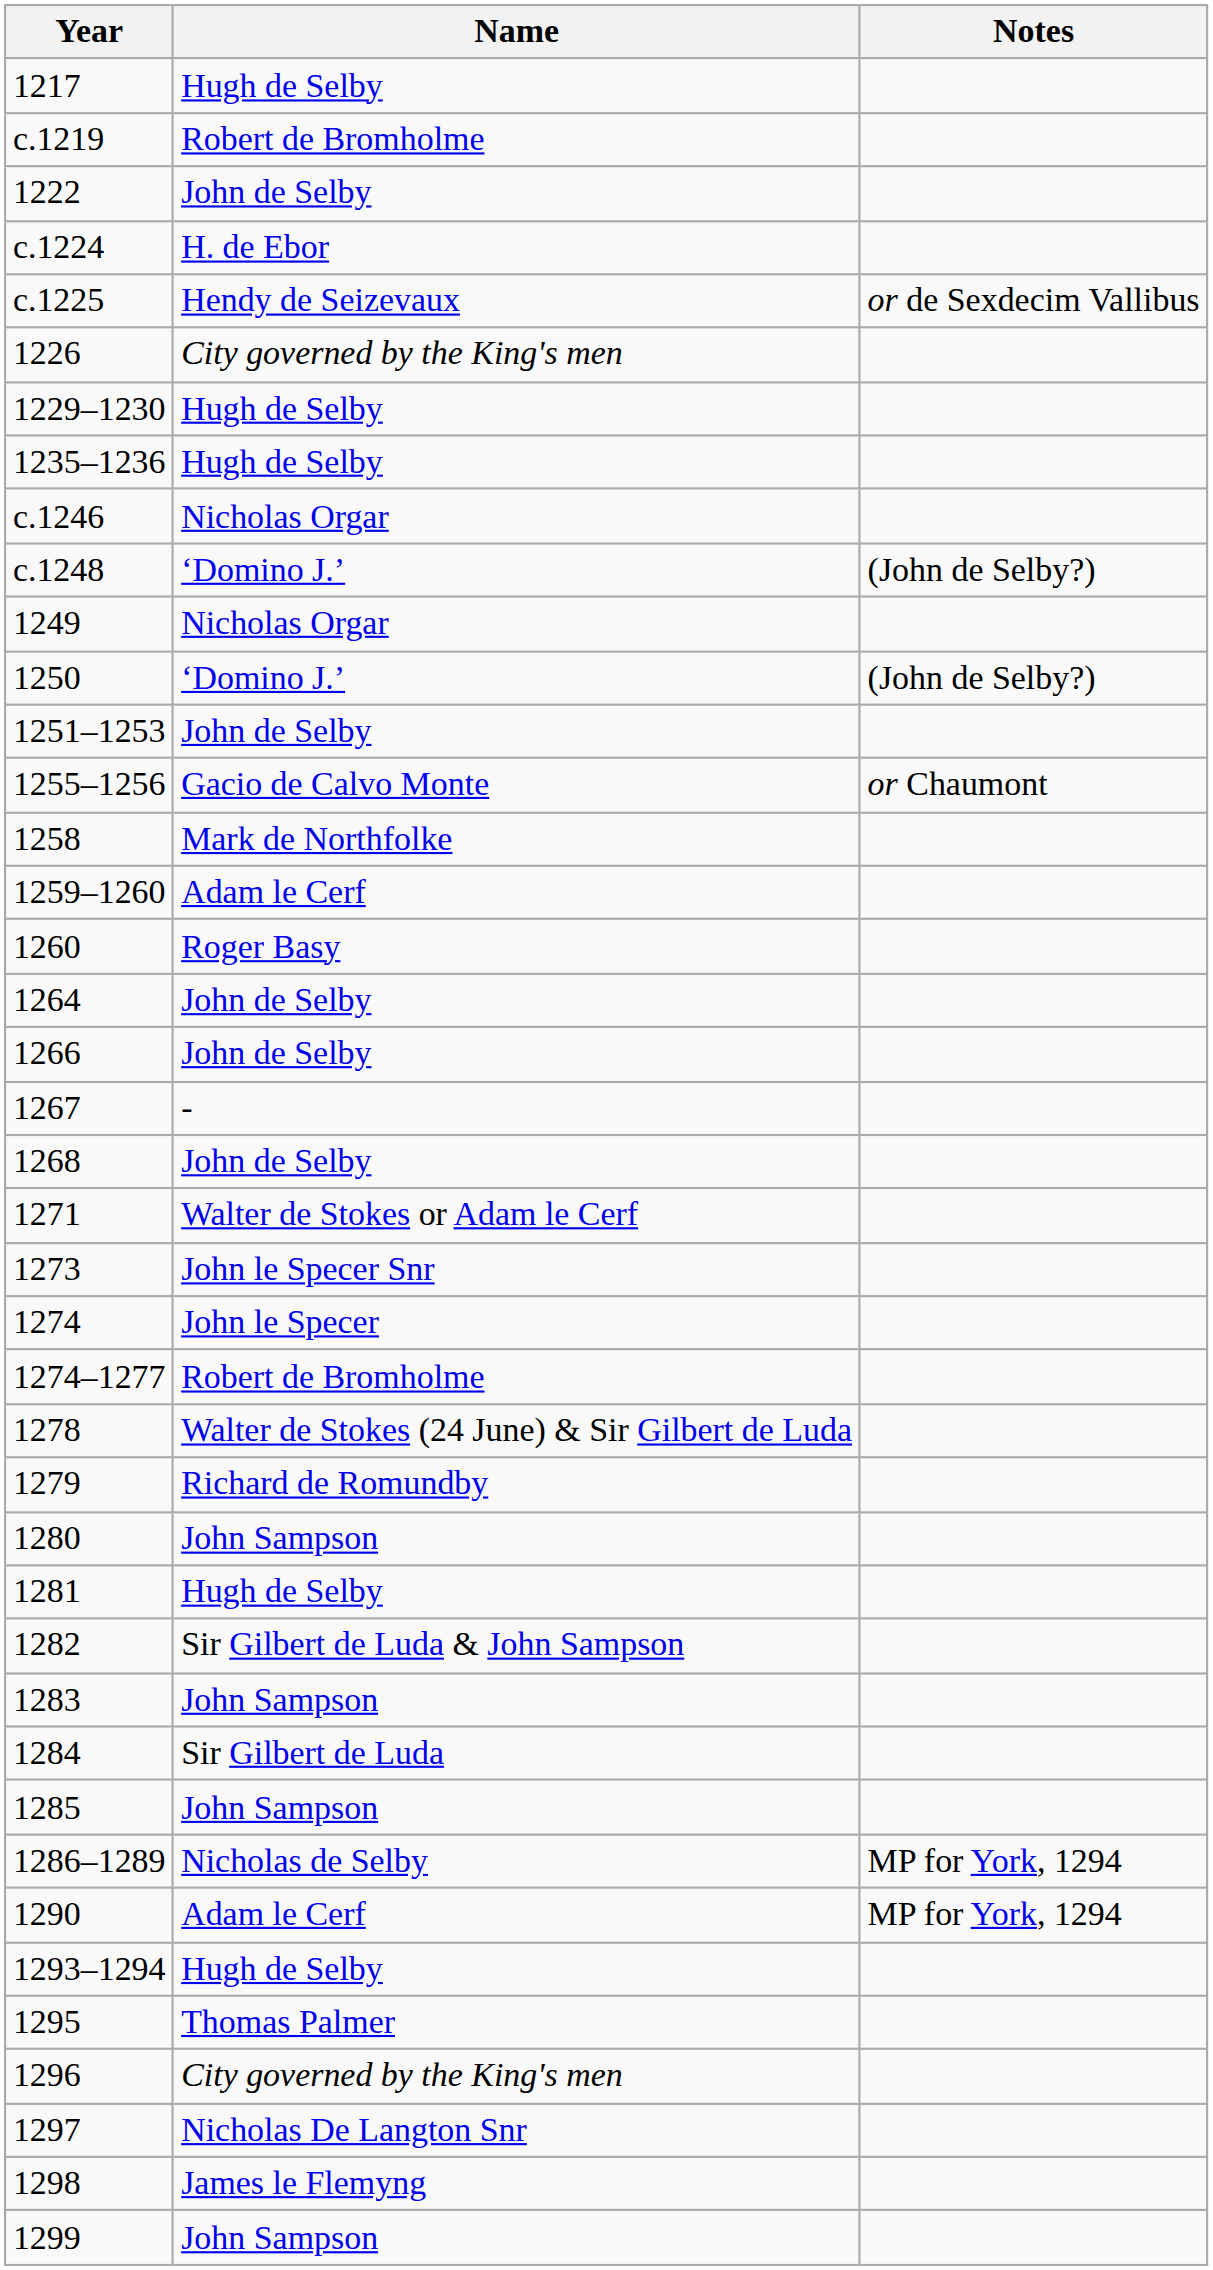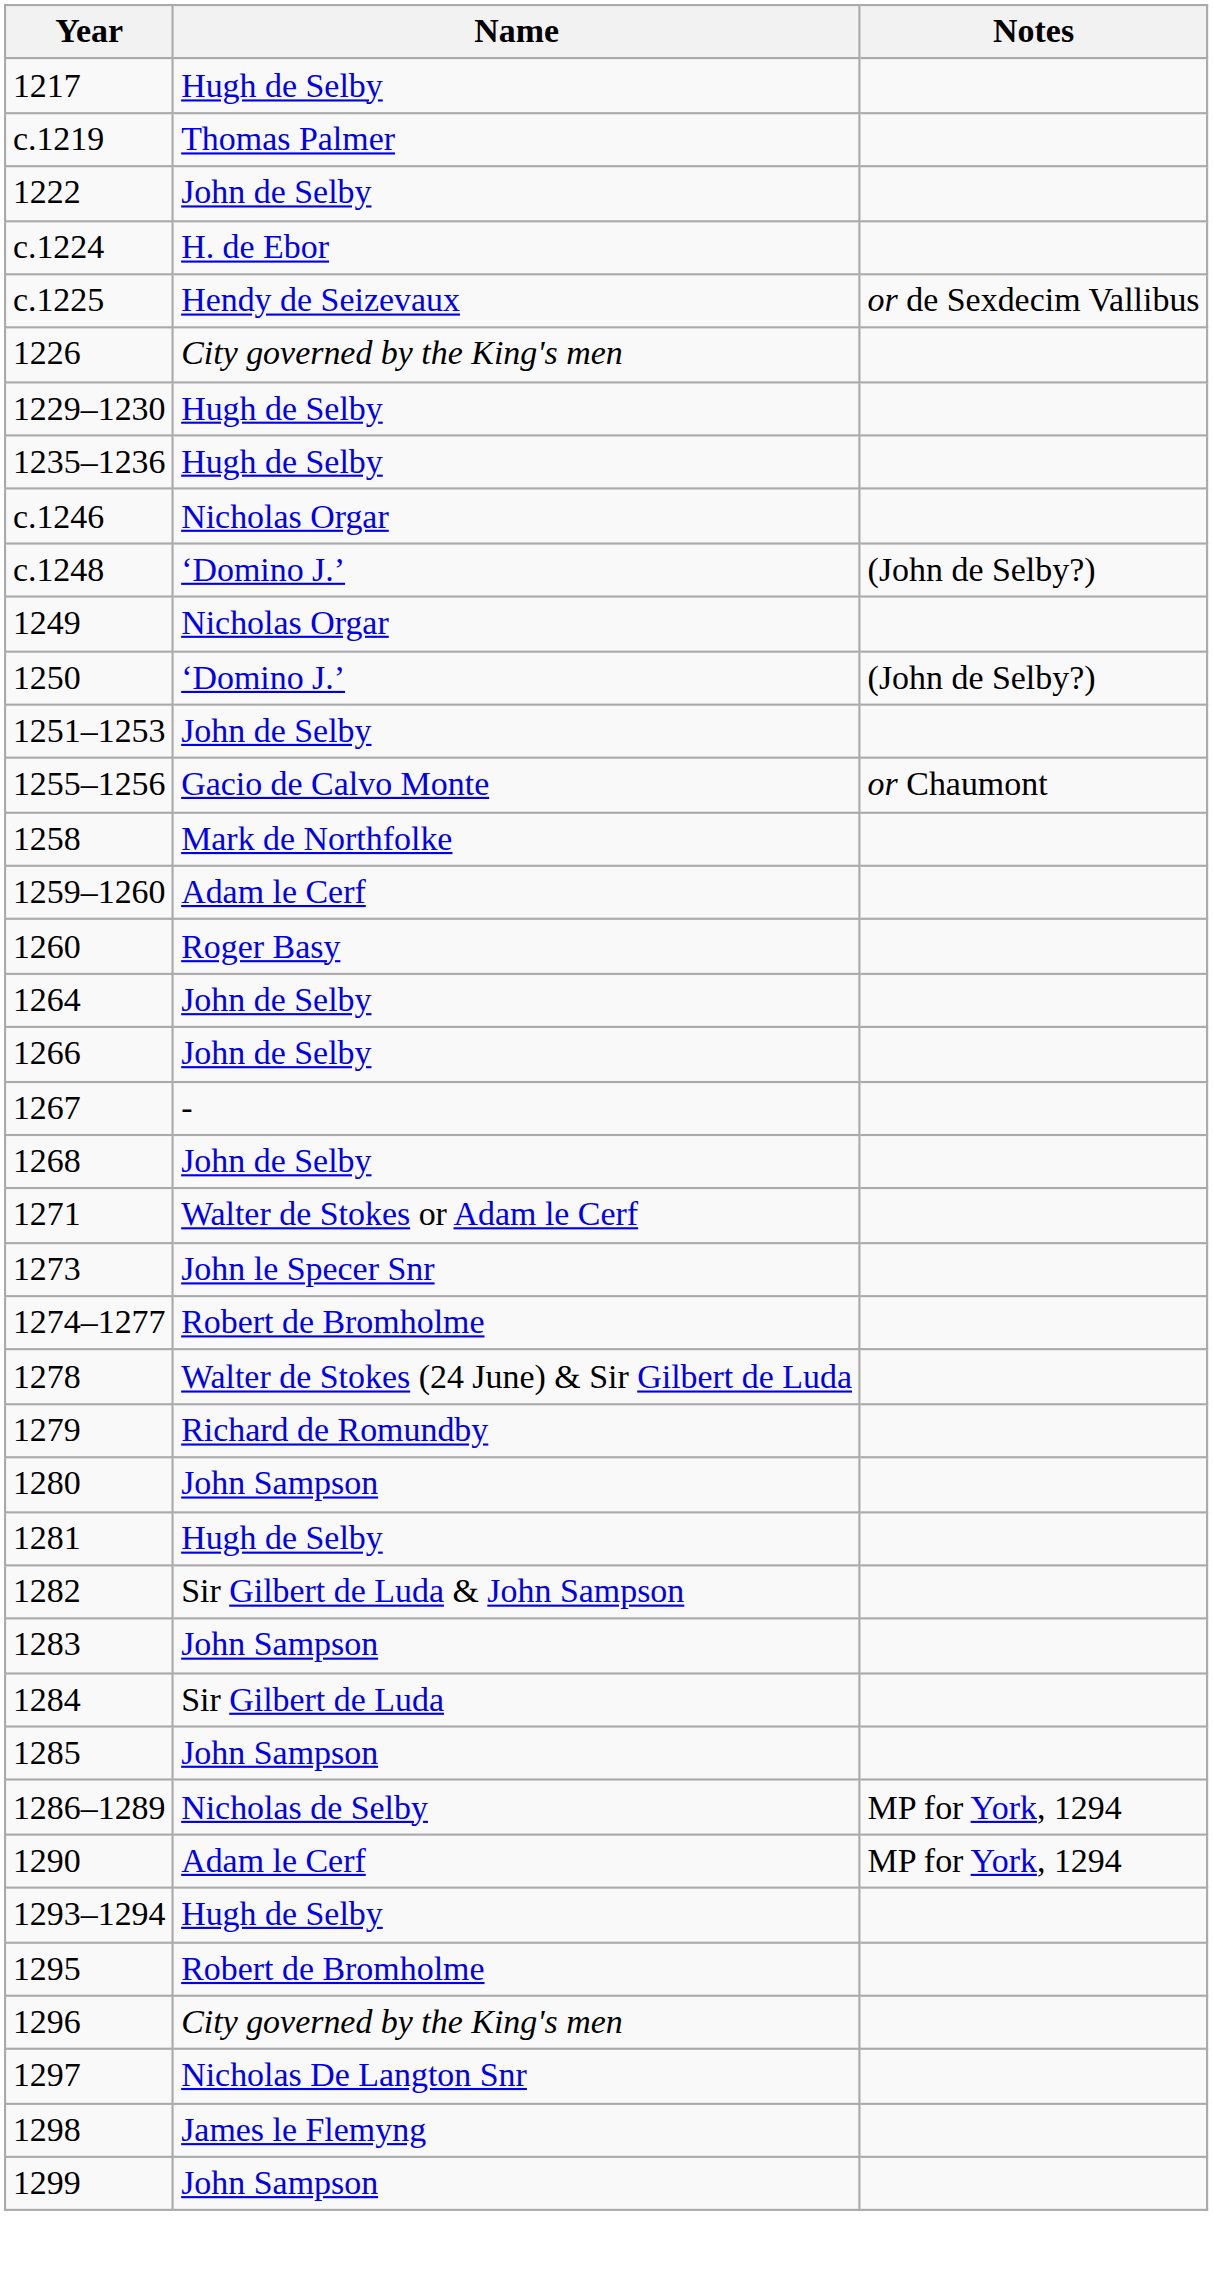 <table class="wikitable">
 <tr>
 <th>Year</th>
 <th>Name</th>
 <th>Notes</th>
 </tr>
 <tr>
 <td>1217</td>
 <td><a href='#'>Hugh de Selby</a></td>
 <td></td>
 </tr>
 <tr>
 <td>c.1219</td>
-<td><a href='#'>Robert de Bromholme</a></td>
+<td><a href='#'>Thomas Palmer</a> </td>
 <td></td>
 </tr>
 <tr>
 <td>1222</td>
 <td><a href='#'>John de Selby</a></td>
 <td></td>
 </tr>
 <tr>
 <td>c.1224</td>
 <td><a href='#'>H. de Ebor</a></td>
 <td></td>
 </tr>
 <tr>
 <td>c.1225</td>
 <td><a href='#'>Hendy de Seizevaux</a> </td>
 <td><em>or</em> de Sexdecim Vallibus</td>
 </tr>
 <tr>
 <td>1226</td>
 <td><em>City governed by the King's men</em> </td>
 <td></td>
 </tr>
 <tr>
 <td>1229–1230</td>
 <td><a href='#'>Hugh de Selby</a> </td>
 <td></td>
 </tr>
 <tr>
 <td>1235–1236</td>
 <td><a href='#'>Hugh de Selby</a></td>
 <td></td>
 </tr>
 <tr>
 <td>c.1246</td>
 <td><a href='#'>Nicholas Orgar</a></td>
 <td></td>
 </tr>
 <tr>
 <td>c.1248</td>
 <td><a href='#'>‘Domino J.’</a></td>
 <td>(John de Selby?)</td>
 </tr>
 <tr>
 <td>1249</td>
 <td><a href='#'>Nicholas Orgar</a> </td>
 <td></td>
 </tr>
 <tr>
 <td>1250</td>
 <td><a href='#'>‘Domino J.’</a></td>
 <td>(John de Selby?)</td>
 </tr>
 <tr>
 <td>1251–1253</td>
 <td><a href='#'>John de Selby</a></td>
 <td></td>
 </tr>
 <tr>
 <td>1255–1256</td>
 <td><a href='#'>Gacio de Calvo Monte</a> </td>
 <td><em>or</em> Chaumont</td>
 </tr>
 <tr>
 <td>1258</td>
 <td><a href='#'>Mark de Northfolke</a></td>
 <td></td>
 </tr>
 <tr>
 <td>1259–1260</td>
 <td><a href='#'>Adam le Cerf</a> </td>
 <td></td>
 </tr>
 <tr>
 <td>1260</td>
 <td><a href='#'>Roger Basy</a> </td>
 <td></td>
 </tr>
 <tr>
 <td>1264</td>
 <td><a href='#'>John de Selby</a></td>
 <td></td>
 </tr>
 <tr>
 <td>1266</td>
 <td><a href='#'>John de Selby</a></td>
 <td></td>
 </tr>
 <tr>
 <td>1267</td>
 <td>-</td>
 </tr>
 <tr>
 <td>1268</td>
 <td><a href='#'>John de Selby</a></td>
 <td></td>
 </tr>
 <tr>
 <td>1271</td>
 <td><a href='#'>Walter de Stokes</a> or <a href='#'>Adam le Cerf</a></td>
 <td></td>
 </tr>
 <tr>
 <td>1273</td>
 <td><a href='#'>John le Specer Snr</a> </td>
 <td></td>
 </tr>
 <tr>
-<td>1274</td>
-<td><a href='#'>John le Specer</a></td>
-<td></td>
-</tr>
-<tr>
 <td>1274–1277</td>
 <td><a href='#'>Robert de Bromholme</a> </td>
 <td></td>
 </tr>
 <tr>
 <td>1278</td>
 <td><a href='#'>Walter de Stokes</a> (24 June) & Sir <a href='#'>Gilbert de Luda</a></td>
 <td></td>
 </tr>
 <tr>
 <td>1279</td>
 <td><a href='#'>Richard de Romundby</a></td>
 <td></td>
 </tr>
 <tr>
 <td>1280</td>
 <td><a href='#'>John Sampson</a></td>
 <td></td>
 </tr>
 <tr>
 <td>1281</td>
 <td><a href='#'>Hugh de Selby</a></td>
 <td></td>
 </tr>
 <tr>
 <td>1282</td>
 <td>Sir <a href='#'>Gilbert de Luda</a> & <a href='#'>John Sampson</a></td>
 <td></td>
 </tr>
 <tr>
 <td>1283</td>
 <td><a href='#'>John Sampson</a> </td>
 <td></td>
 </tr>
 <tr>
 <td>1284</td>
 <td>Sir <a href='#'>Gilbert de Luda</a> </td>
 <td></td>
 </tr>
 <tr>
 <td>1285</td>
 <td><a href='#'>John Sampson</a> </td>
 <td></td>
 </tr>
 <tr>
 <td>1286–1289</td>
 <td><a href='#'>Nicholas de Selby</a> </td>
 <td>MP for <a href='#'>York</a>, 1294</td>
 </tr>
 <tr>
 <td>1290</td>
 <td><a href='#'>Adam le Cerf</a> </td>
 <td>MP for <a href='#'>York</a>, 1294</td>
 </tr>
 <tr>
 <td>1293–1294</td>
 <td><a href='#'>Hugh de Selby</a></td>
 <td></td>
 </tr>
 <tr>
 <td>1295</td>
-<td><a href='#'>Thomas Palmer</a> </td>
+<td><a href='#'>Robert de Bromholme</a></td>
 <td></td>
 </tr>
 <tr>
 <td>1296</td>
 <td><em>City governed by the King's men</em> </td>
 <td></td>
 </tr>
 <tr>
 <td>1297</td>
 <td><a href='#'>Nicholas De Langton Snr</a> </td>
 <td></td>
 </tr>
 <tr>
 <td>1298</td>
 <td><a href='#'>James le Flemyng</a> </td>
 <td></td>
 </tr>
 <tr>
 <td>1299</td>
 <td><a href='#'>John Sampson</a> </td>
 <td></td>
 </tr>
 </table>
